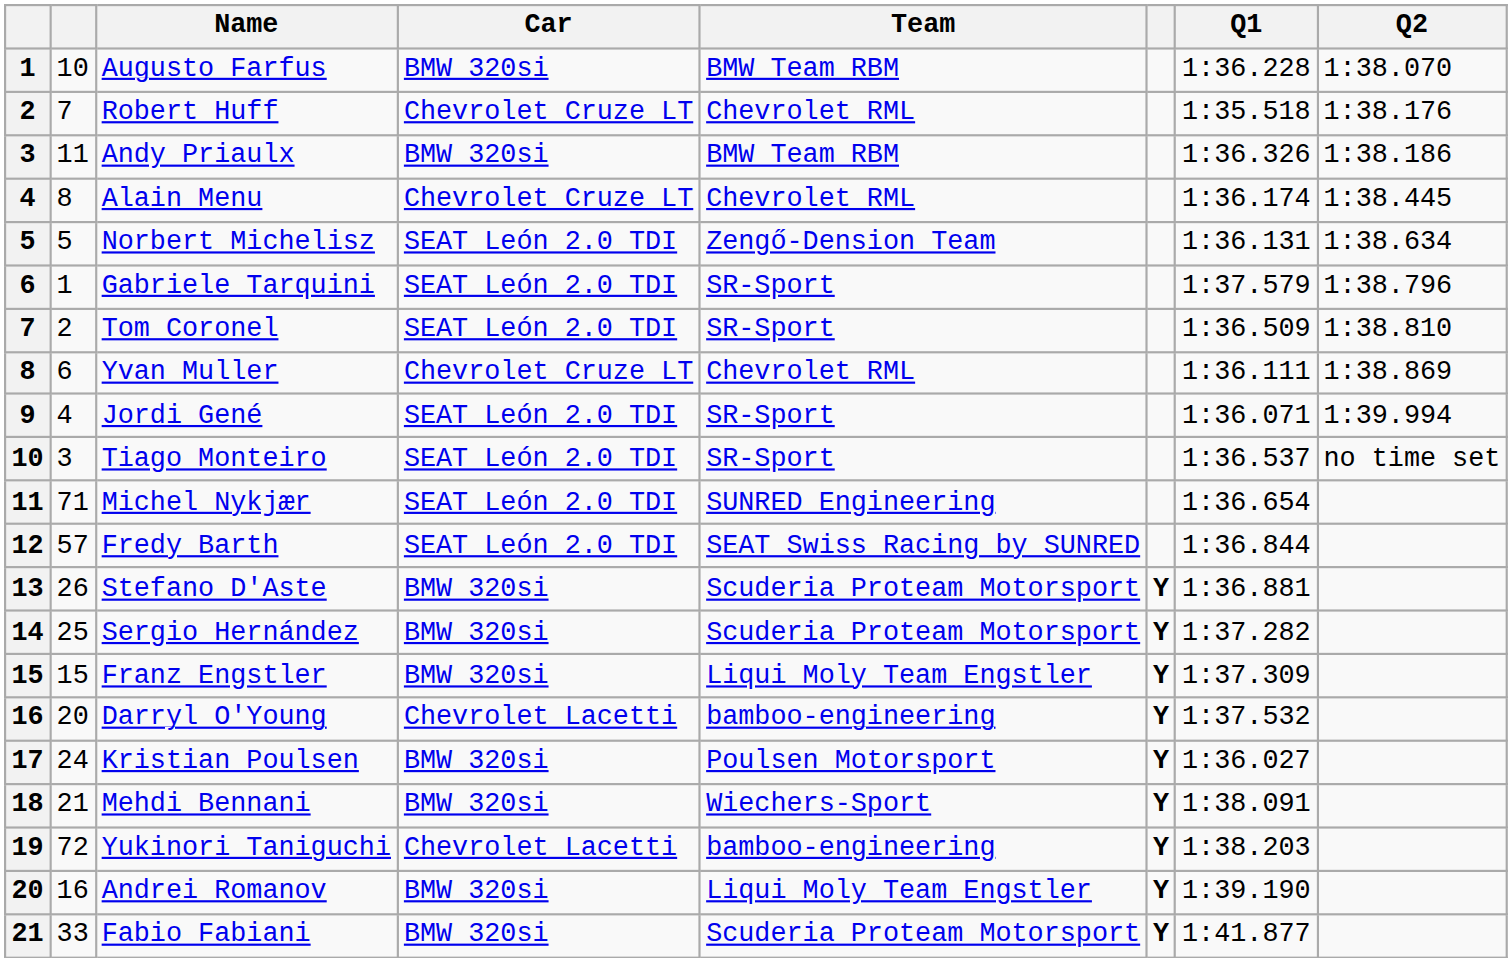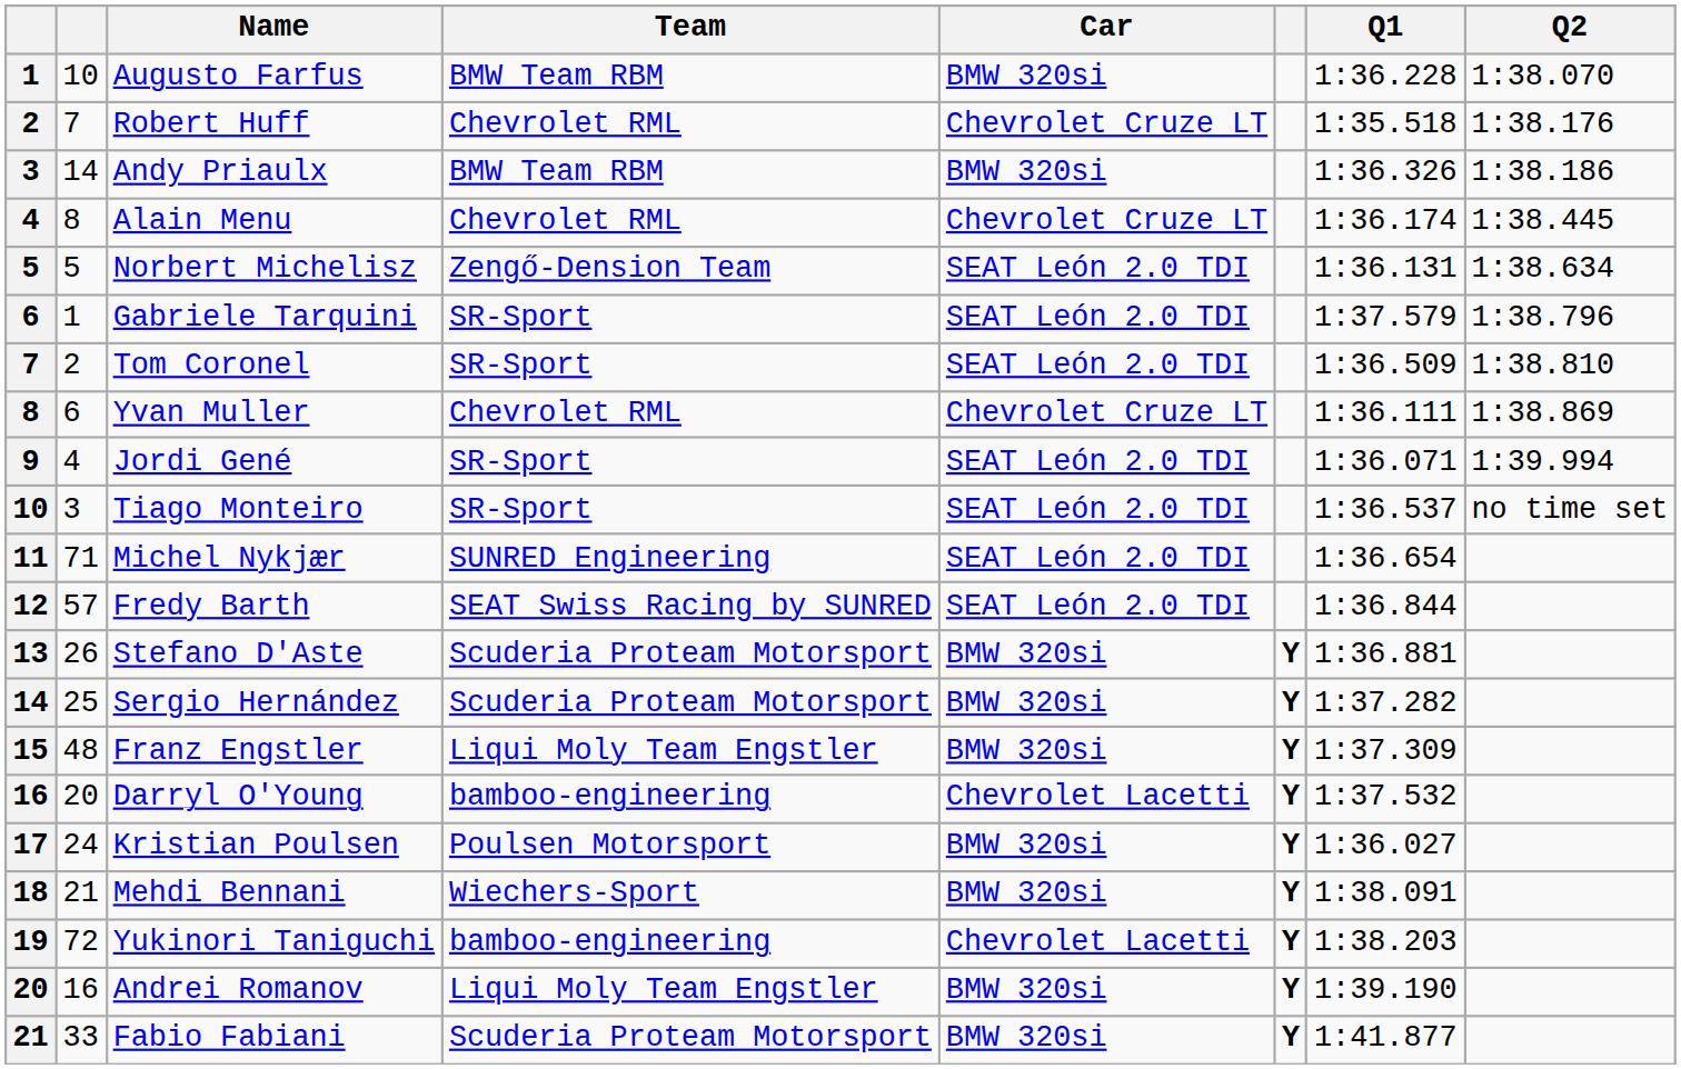 <table class="wikitable sortable" style="font-size: 95%;">
 <tr>
 <th></th>
 <th></th>
 <th>Name</th>
+<th>Team</th>
 <th>Car</th>
-<th>Team</th>
 <th></th>
 <th>Q1</th>
 <th>Q2</th>
 </tr>
 <tr>
 <th>1</th>
 <td>10</td>
 <td> <a href='#'>Augusto Farfus</a></td>
+<td><a href='#'>BMW Team RBM</a></td>
 <td><a href='#'>BMW 320si</a></td>
-<td><a href='#'>BMW Team RBM</a></td>
 <td></td>
 <td>1:36.228</td>
 <td>1:38.070</td>
 </tr>
 <tr>
 <th>2</th>
 <td>7</td>
 <td> <a href='#'>Robert Huff</a></td>
+<td><a href='#'>Chevrolet RML</a></td>
 <td><a href='#'>Chevrolet Cruze LT</a></td>
-<td><a href='#'>Chevrolet RML</a></td>
 <td></td>
 <td>1:35.518</td>
 <td>1:38.176</td>
 </tr>
 <tr>
 <th>3</th>
-<td>11</td>
+<td>14</td>
 <td> <a href='#'>Andy Priaulx</a></td>
+<td><a href='#'>BMW Team RBM</a></td>
 <td><a href='#'>BMW 320si</a></td>
-<td><a href='#'>BMW Team RBM</a></td>
 <td></td>
 <td>1:36.326</td>
 <td>1:38.186</td>
 </tr>
 <tr>
 <th>4</th>
 <td>8</td>
 <td> <a href='#'>Alain Menu</a></td>
+<td><a href='#'>Chevrolet RML</a></td>
 <td><a href='#'>Chevrolet Cruze LT</a></td>
-<td><a href='#'>Chevrolet RML</a></td>
 <td></td>
 <td>1:36.174</td>
 <td>1:38.445</td>
 </tr>
 <tr>
 <th>5</th>
 <td>5</td>
 <td> <a href='#'>Norbert Michelisz</a></td>
+<td><a href='#'>Zengő-Dension Team</a></td>
 <td><a href='#'>SEAT León 2.0 TDI</a></td>
-<td><a href='#'>Zengő-Dension Team</a></td>
 <td></td>
 <td>1:36.131</td>
 <td>1:38.634</td>
 </tr>
 <tr>
 <th>6</th>
 <td>1</td>
 <td> <a href='#'>Gabriele Tarquini</a></td>
+<td><a href='#'>SR-Sport</a></td>
 <td><a href='#'>SEAT León 2.0 TDI</a></td>
-<td><a href='#'>SR-Sport</a></td>
 <td></td>
 <td>1:37.579</td>
 <td>1:38.796</td>
 </tr>
 <tr>
 <th>7</th>
 <td>2</td>
 <td> <a href='#'>Tom Coronel</a></td>
+<td><a href='#'>SR-Sport</a></td>
 <td><a href='#'>SEAT León 2.0 TDI</a></td>
-<td><a href='#'>SR-Sport</a></td>
 <td></td>
 <td>1:36.509</td>
 <td>1:38.810</td>
 </tr>
 <tr>
 <th>8</th>
 <td>6</td>
 <td> <a href='#'>Yvan Muller</a></td>
+<td><a href='#'>Chevrolet RML</a></td>
 <td><a href='#'>Chevrolet Cruze LT</a></td>
-<td><a href='#'>Chevrolet RML</a></td>
 <td></td>
 <td>1:36.111</td>
 <td>1:38.869</td>
 </tr>
 <tr>
 <th>9</th>
 <td>4</td>
 <td> <a href='#'>Jordi Gené</a></td>
+<td><a href='#'>SR-Sport</a></td>
 <td><a href='#'>SEAT León 2.0 TDI</a></td>
-<td><a href='#'>SR-Sport</a></td>
 <td></td>
 <td>1:36.071</td>
 <td>1:39.994</td>
 </tr>
 <tr>
 <th>10</th>
 <td>3</td>
 <td> <a href='#'>Tiago Monteiro</a></td>
+<td><a href='#'>SR-Sport</a></td>
 <td><a href='#'>SEAT León 2.0 TDI</a></td>
-<td><a href='#'>SR-Sport</a></td>
 <td></td>
 <td>1:36.537</td>
 <td>no time set</td>
 </tr>
 <tr>
 <th>11</th>
 <td>71</td>
 <td> <a href='#'>Michel Nykjær</a></td>
+<td><a href='#'>SUNRED Engineering</a></td>
 <td><a href='#'>SEAT León 2.0 TDI</a></td>
-<td><a href='#'>SUNRED Engineering</a></td>
 <td></td>
 <td>1:36.654</td>
 <td></td>
 </tr>
 <tr>
 <th>12</th>
 <td>57</td>
 <td> <a href='#'>Fredy Barth</a></td>
+<td><a href='#'>SEAT Swiss Racing by SUNRED</a></td>
 <td><a href='#'>SEAT León 2.0 TDI</a></td>
-<td><a href='#'>SEAT Swiss Racing by SUNRED</a></td>
 <td></td>
 <td>1:36.844</td>
 <td></td>
 </tr>
 <tr>
 <th>13</th>
 <td>26</td>
 <td> <a href='#'>Stefano D'Aste</a></td>
+<td><a href='#'>Scuderia Proteam Motorsport</a></td>
 <td><a href='#'>BMW 320si</a></td>
-<td><a href='#'>Scuderia Proteam Motorsport</a></td>
 <td align=center><strong><span>Y</span></strong></td>
 <td>1:36.881</td>
 <td></td>
 </tr>
 <tr>
 <th>14</th>
 <td>25</td>
 <td> <a href='#'>Sergio Hernández</a></td>
+<td><a href='#'>Scuderia Proteam Motorsport</a></td>
 <td><a href='#'>BMW 320si</a></td>
-<td><a href='#'>Scuderia Proteam Motorsport</a></td>
 <td align=center><strong><span>Y</span></strong></td>
 <td>1:37.282</td>
 <td></td>
 </tr>
 <tr>
 <th>15</th>
-<td>15</td>
+<td>48</td>
 <td> <a href='#'>Franz Engstler</a></td>
+<td><a href='#'>Liqui Moly Team Engstler</a></td>
 <td><a href='#'>BMW 320si</a></td>
-<td><a href='#'>Liqui Moly Team Engstler</a></td>
 <td align=center><strong><span>Y</span></strong></td>
 <td>1:37.309</td>
 <td></td>
 </tr>
 <tr>
 <th>16</th>
 <td>20</td>
 <td> <a href='#'>Darryl O'Young</a></td>
+<td><a href='#'>bamboo-engineering</a></td>
 <td><a href='#'>Chevrolet Lacetti</a></td>
-<td><a href='#'>bamboo-engineering</a></td>
 <td align=center><strong><span>Y</span></strong></td>
 <td>1:37.532</td>
 <td></td>
 </tr>
 <tr>
 <th>17</th>
 <td>24</td>
 <td> <a href='#'>Kristian Poulsen</a></td>
+<td><a href='#'>Poulsen Motorsport</a></td>
 <td><a href='#'>BMW 320si</a></td>
-<td><a href='#'>Poulsen Motorsport</a></td>
 <td align=center><strong><span>Y</span></strong></td>
 <td>1:36.027</td>
 <td></td>
 </tr>
 <tr>
 <th>18</th>
 <td>21</td>
 <td> <a href='#'>Mehdi Bennani</a></td>
+<td><a href='#'>Wiechers-Sport</a></td>
 <td><a href='#'>BMW 320si</a></td>
-<td><a href='#'>Wiechers-Sport</a></td>
 <td align=center><strong><span>Y</span></strong></td>
 <td>1:38.091</td>
 <td></td>
 </tr>
 <tr>
 <th>19</th>
 <td>72</td>
 <td> <a href='#'>Yukinori Taniguchi</a></td>
+<td><a href='#'>bamboo-engineering</a></td>
 <td><a href='#'>Chevrolet Lacetti</a></td>
-<td><a href='#'>bamboo-engineering</a></td>
 <td align=center><strong><span>Y</span></strong></td>
 <td>1:38.203</td>
 <td></td>
 </tr>
 <tr>
 <th>20</th>
 <td>16</td>
 <td> <a href='#'>Andrei Romanov</a></td>
+<td><a href='#'>Liqui Moly Team Engstler</a></td>
 <td><a href='#'>BMW 320si</a></td>
-<td><a href='#'>Liqui Moly Team Engstler</a></td>
 <td align=center><strong><span>Y</span></strong></td>
 <td>1:39.190</td>
 <td></td>
 </tr>
 <tr>
 <th>21</th>
 <td>33</td>
 <td> <a href='#'>Fabio Fabiani</a></td>
+<td><a href='#'>Scuderia Proteam Motorsport</a></td>
 <td><a href='#'>BMW 320si</a></td>
-<td><a href='#'>Scuderia Proteam Motorsport</a></td>
 <td align=center><strong><span>Y</span></strong></td>
 <td>1:41.877</td>
 <td></td>
 </tr>
 </table>
